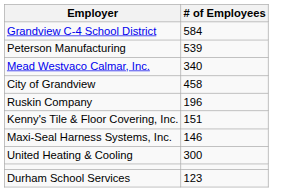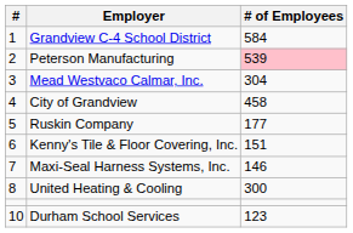 <table class="wikitable">
 <tr>
+<th>#</th>
 <th>Employer</th>
 <th># of Employees</th>
 </tr>
 <tr>
+<td>1</td>
 <td><a href='#'>Grandview C-4 School District</a></td>
 <td>584</td>
 </tr>
 <tr>
+<td>2</td>
 <td>Peterson Manufacturing</td>
-<td>539</td>
+<td style="background: pink;">539</td>
 </tr>
 <tr>
+<td>3</td>
 <td><a href='#'>Mead Westvaco Calmar, Inc.</a></td>
-<td>340</td>
+<td>304</td>
 </tr>
 <tr>
+<td>4</td>
 <td>City of Grandview</td>
 <td>458</td>
 </tr>
 <tr>
+<td>5</td>
 <td>Ruskin Company</td>
-<td>196</td>
+<td>177</td>
 </tr>
 <tr>
+<td>6</td>
 <td>Kenny's Tile & Floor Covering, Inc.</td>
 <td>151</td>
 </tr>
 <tr>
+<td>7</td>
 <td>Maxi-Seal Harness Systems, Inc.</td>
 <td>146</td>
 </tr>
 <tr>
+<td>8</td>
 <td>United Heating & Cooling</td>
 <td>300</td>
 </tr>
 <tr>
 <td></td>
 <td></td>
+<td></td>
 </tr>
 <tr>
+<td>10</td>
 <td>Durham School Services</td>
 <td>123</td>
 </tr>
 </table>
